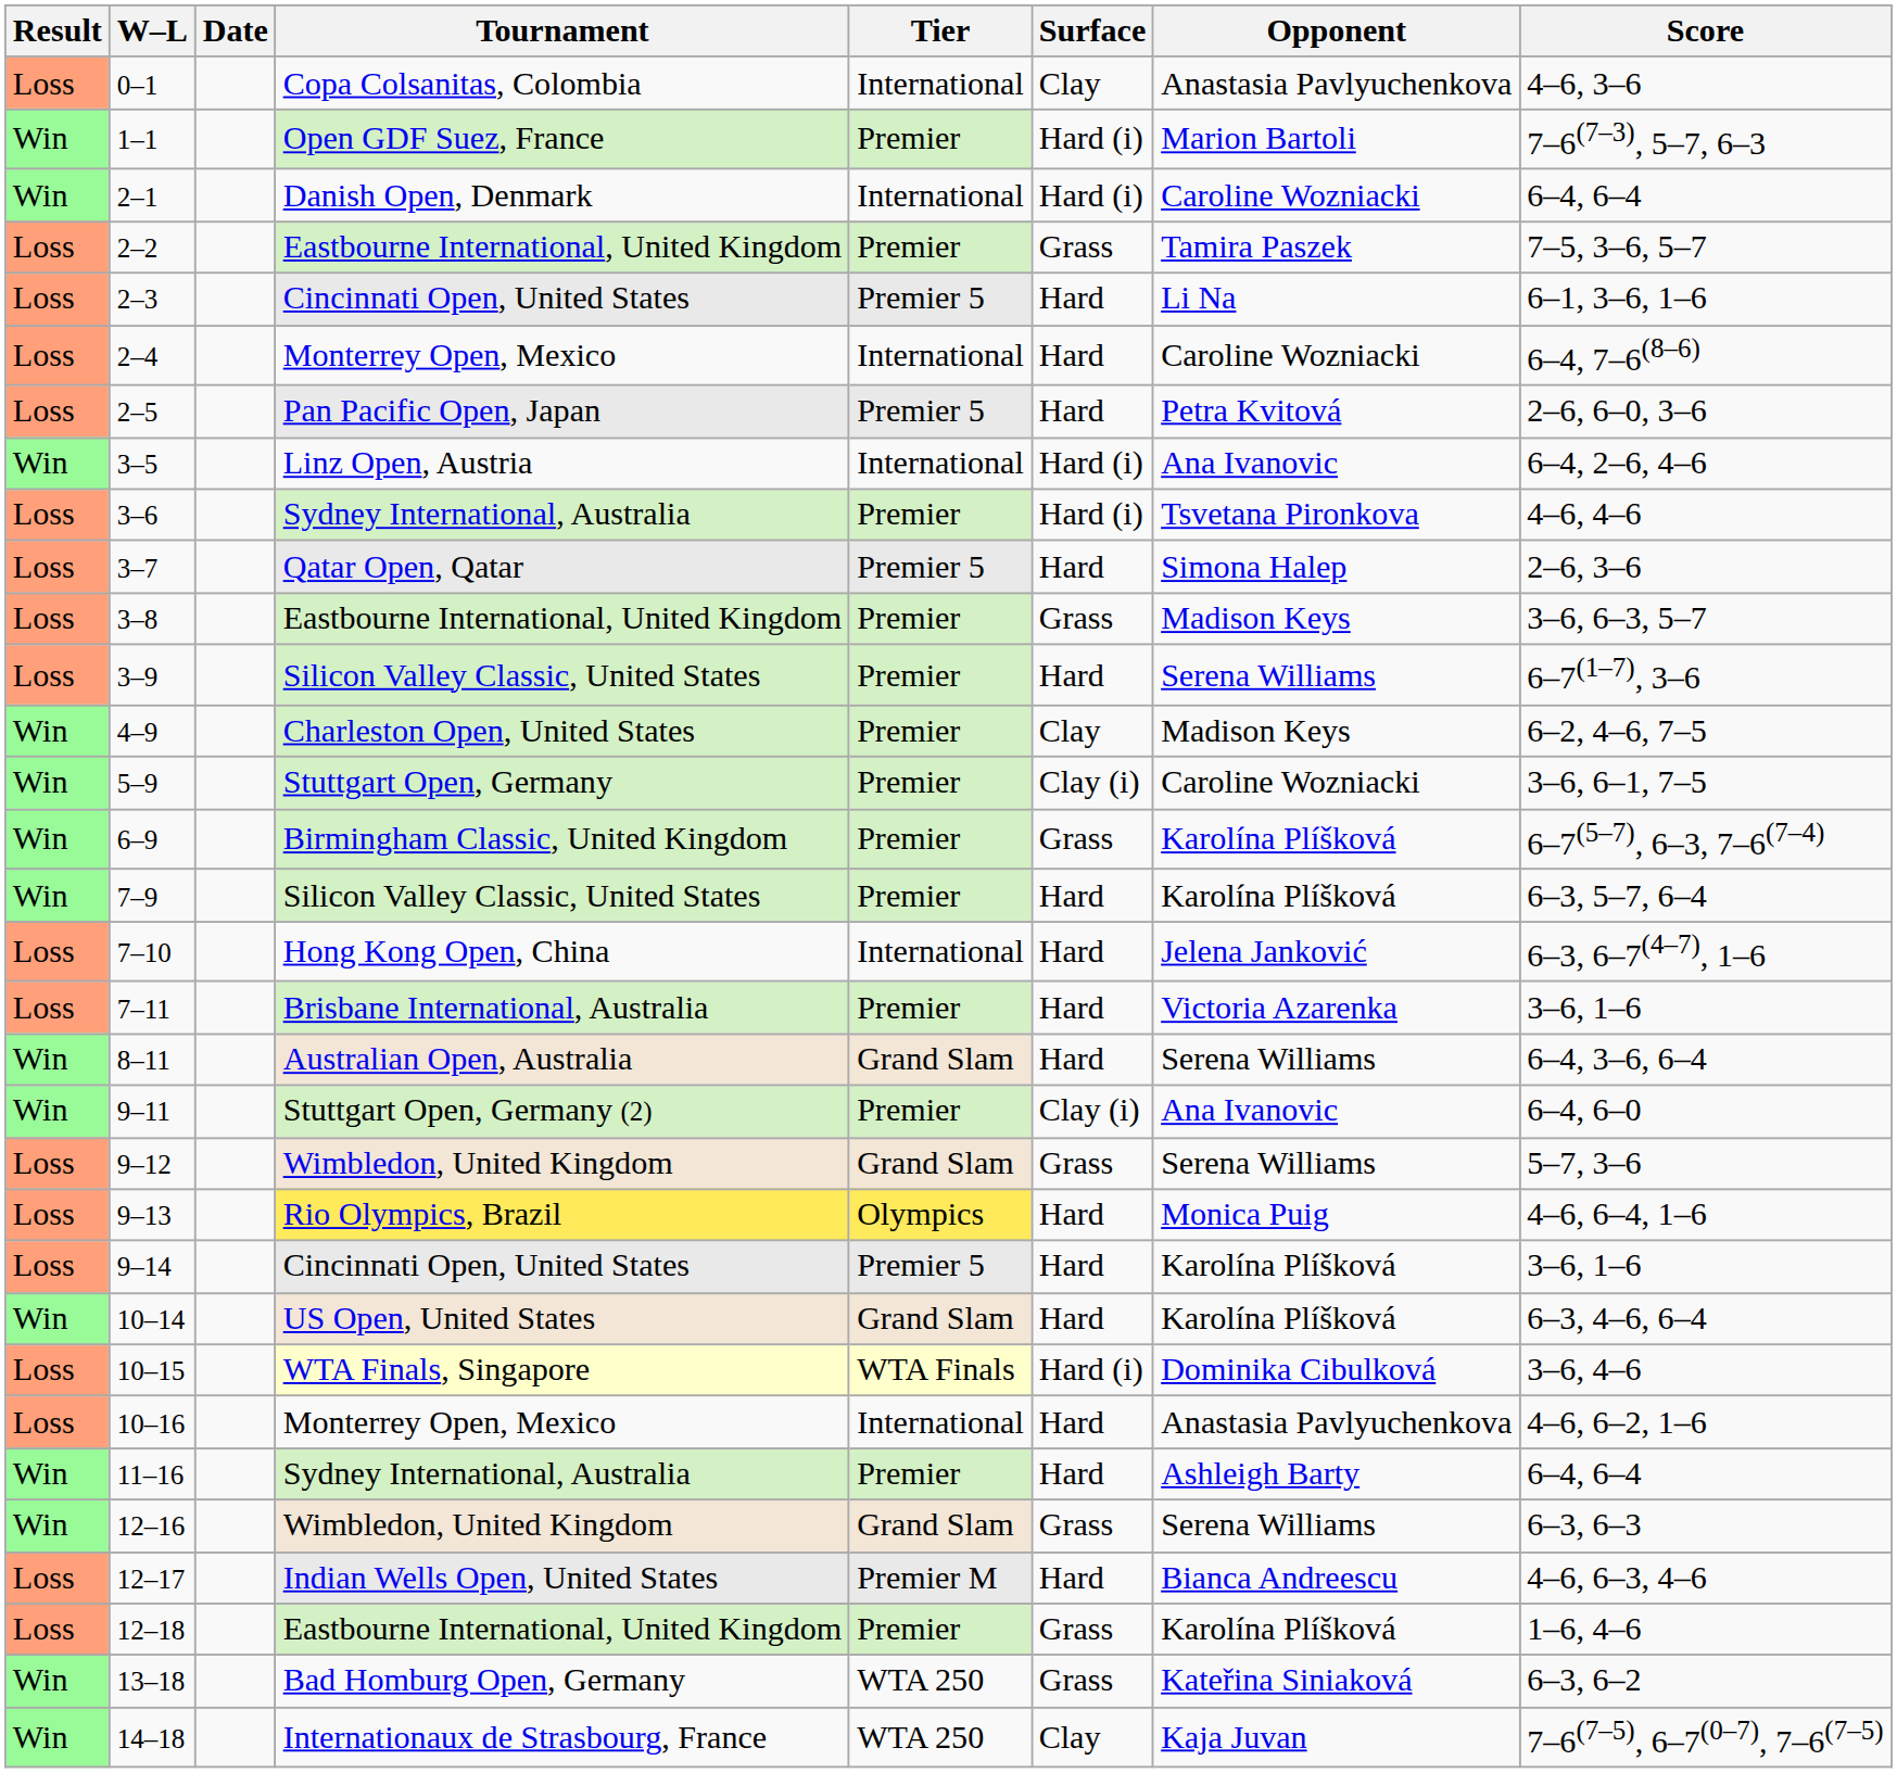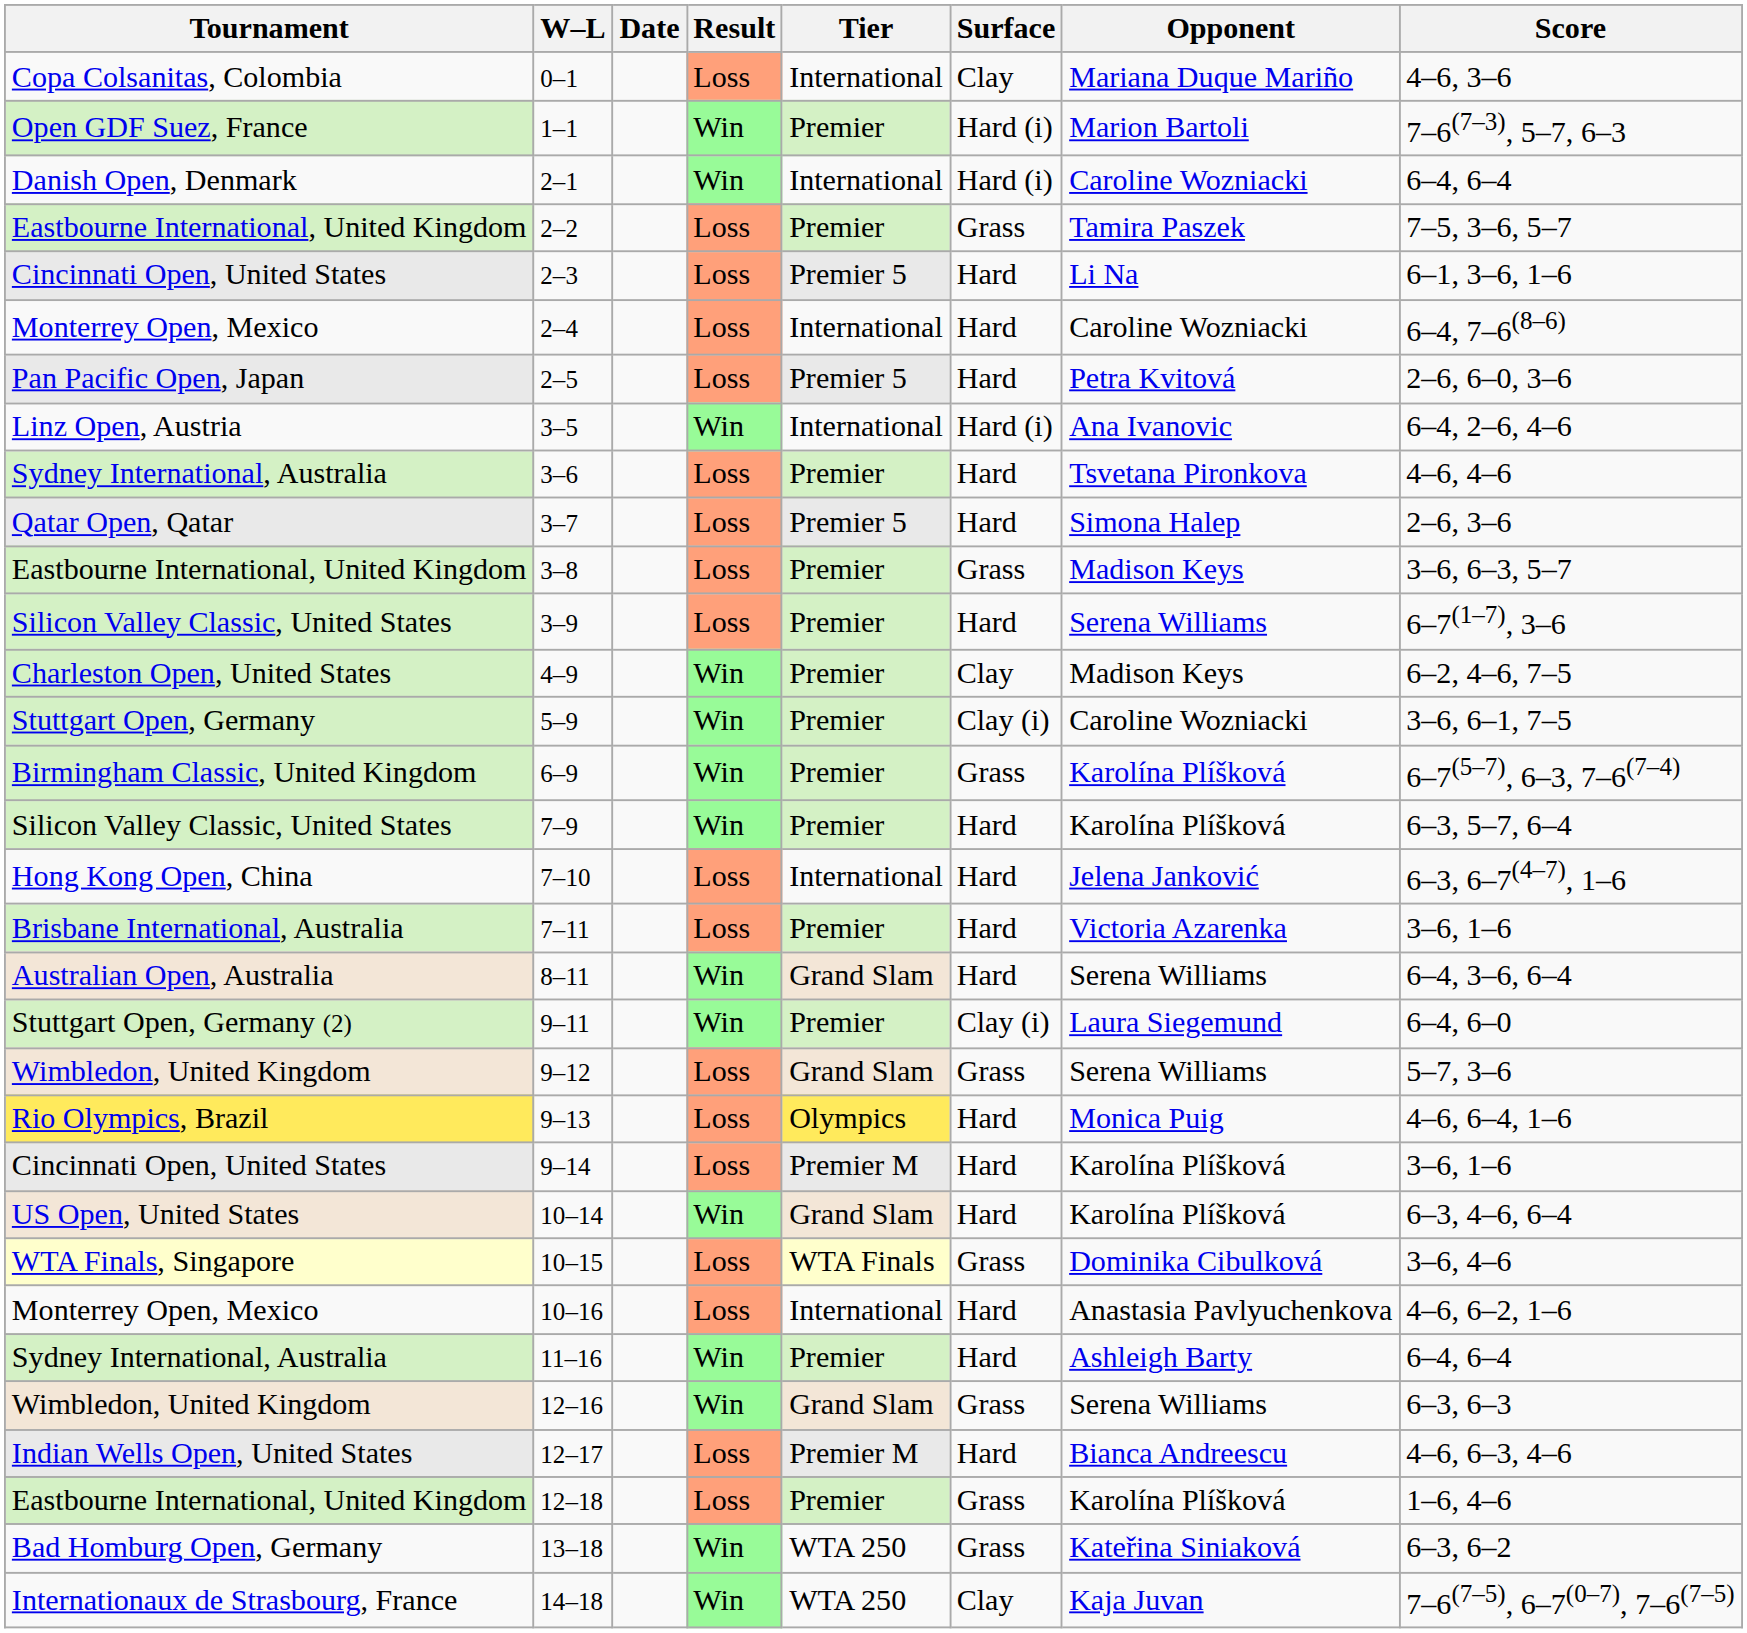 <table class="sortable wikitable nowrap">
 <tr>
-<th>Result</th>
+<th>Tournament</th>
 <th class="unsortable">W–L</th>
 <th>Date</th>
-<th>Tournament</th>
+<th>Result</th>
 <th>Tier</th>
 <th>Surface</th>
 <th>Opponent</th>
 <th class="unsortable">Score</th>
 </tr>
 <tr>
-<td style="background:#ffa07a;">Loss</td>
+<td><a href='#'>Copa Colsanitas</a>, Colombia</td>
 <td><small>0–1</small></td>
 <td><a href='#'></a></td>
-<td><a href='#'>Copa Colsanitas</a>, Colombia</td>
+<td style="background:#ffa07a;">Loss</td>
 <td>International</td>
 <td>Clay</td>
-<td> Anastasia Pavlyuchenkova</td>
+<td> <a href='#'>Mariana Duque Mariño</a></td>
 <td>4–6, 3–6</td>
 </tr>
 <tr>
-<td style="background:#98fb98;">Win</td>
+<td style="background:#d4f1c5;"><a href='#'>Open GDF Suez</a>, France</td>
 <td><small>1–1</small></td>
 <td><a href='#'></a></td>
-<td style="background:#d4f1c5;"><a href='#'>Open GDF Suez</a>, France</td>
+<td style="background:#98fb98;">Win</td>
 <td style="background:#d4f1c5;">Premier</td>
 <td>Hard (i)</td>
 <td> <a href='#'>Marion Bartoli</a></td>
 <td>7–6<sup>(7–3)</sup>, 5–7, 6–3</td>
 </tr>
 <tr>
-<td style="background:#98fb98;">Win</td>
+<td><a href='#'>Danish Open</a>, Denmark</td>
 <td><small>2–1</small></td>
 <td><a href='#'></a></td>
-<td><a href='#'>Danish Open</a>, Denmark</td>
+<td style="background:#98fb98;">Win</td>
 <td>International</td>
 <td>Hard (i)</td>
 <td> <a href='#'>Caroline Wozniacki</a></td>
 <td>6–4, 6–4</td>
 </tr>
 <tr>
-<td style="background:#ffa07a;">Loss</td>
+<td style="background:#d4f1c5;"><a href='#'>Eastbourne International</a>, United Kingdom</td>
 <td><small>2–2</small></td>
 <td><a href='#'></a></td>
-<td style="background:#d4f1c5;"><a href='#'>Eastbourne International</a>, United Kingdom</td>
+<td style="background:#ffa07a;">Loss</td>
 <td style="background:#d4f1c5;">Premier</td>
 <td>Grass</td>
 <td> <a href='#'>Tamira Paszek</a></td>
 <td>7–5, 3–6, 5–7</td>
 </tr>
 <tr>
-<td style="background:#ffa07a;">Loss</td>
+<td style="background:#e9e9e9;"><a href='#'>Cincinnati Open</a>, United States</td>
 <td><small>2–3</small></td>
 <td><a href='#'></a></td>
-<td style="background:#e9e9e9;"><a href='#'>Cincinnati Open</a>, United States</td>
+<td style="background:#ffa07a;">Loss</td>
 <td style="background:#e9e9e9;">Premier 5</td>
 <td>Hard</td>
 <td> <a href='#'>Li Na</a></td>
 <td>6–1, 3–6, 1–6</td>
 </tr>
 <tr>
-<td style="background:#ffa07a;">Loss</td>
+<td><a href='#'>Monterrey Open</a>, Mexico</td>
 <td><small>2–4</small></td>
 <td><a href='#'></a></td>
-<td><a href='#'>Monterrey Open</a>, Mexico</td>
+<td style="background:#ffa07a;">Loss</td>
 <td>International</td>
 <td>Hard</td>
 <td> Caroline Wozniacki</td>
 <td>6–4, 7–6<sup>(8–6)</sup></td>
 </tr>
 <tr>
-<td style="background:#ffa07a;">Loss</td>
+<td style="background:#e9e9e9;"><a href='#'>Pan Pacific Open</a>, Japan</td>
 <td><small>2–5</small></td>
 <td><a href='#'></a></td>
-<td style="background:#e9e9e9;"><a href='#'>Pan Pacific Open</a>, Japan</td>
+<td style="background:#ffa07a;">Loss</td>
 <td style="background:#e9e9e9;">Premier 5</td>
 <td>Hard</td>
 <td> <a href='#'>Petra Kvitová</a></td>
 <td>2–6, 6–0, 3–6</td>
 </tr>
 <tr>
-<td style="background:#98fb98;">Win</td>
+<td><a href='#'>Linz Open</a>, Austria</td>
 <td><small>3–5</small></td>
 <td><a href='#'></a></td>
-<td><a href='#'>Linz Open</a>, Austria</td>
+<td style="background:#98fb98;">Win</td>
 <td>International</td>
 <td>Hard (i)</td>
 <td> <a href='#'>Ana Ivanovic</a></td>
 <td>6–4, 2–6, 4–6</td>
 </tr>
 <tr>
-<td style="background:#ffa07a;">Loss</td>
+<td style="background:#d4f1c5;"><a href='#'>Sydney International</a>, Australia</td>
 <td><small>3–6</small></td>
 <td><a href='#'></a></td>
-<td style="background:#d4f1c5;"><a href='#'>Sydney International</a>, Australia</td>
+<td style="background:#ffa07a;">Loss</td>
 <td style="background:#d4f1c5;">Premier</td>
-<td>Hard (i)</td>
+<td>Hard</td>
 <td> <a href='#'>Tsvetana Pironkova</a></td>
 <td>4–6, 4–6</td>
 </tr>
 <tr>
-<td style="background:#ffa07a;">Loss</td>
+<td style="background:#e9e9e9;"><a href='#'>Qatar Open</a>, Qatar</td>
 <td><small>3–7</small></td>
 <td><a href='#'></a></td>
-<td style="background:#e9e9e9;"><a href='#'>Qatar Open</a>, Qatar</td>
+<td style="background:#ffa07a;">Loss</td>
 <td style="background:#e9e9e9;">Premier 5</td>
 <td>Hard</td>
 <td> <a href='#'>Simona Halep</a></td>
 <td>2–6, 3–6</td>
 </tr>
 <tr>
-<td style="background:#ffa07a;">Loss</td>
+<td style="background:#d4f1c5;">Eastbourne International, United Kingdom</td>
 <td><small>3–8</small></td>
 <td><a href='#'></a></td>
-<td style="background:#d4f1c5;">Eastbourne International, United Kingdom</td>
+<td style="background:#ffa07a;">Loss</td>
 <td style="background:#d4f1c5;">Premier</td>
 <td>Grass</td>
 <td> <a href='#'>Madison Keys</a></td>
 <td>3–6, 6–3, 5–7</td>
 </tr>
 <tr>
-<td style="background:#ffa07a;">Loss</td>
+<td style="background:#d4f1c5;"><a href='#'>Silicon Valley Classic</a>, United States</td>
 <td><small>3–9</small></td>
 <td><a href='#'></a></td>
-<td style="background:#d4f1c5;"><a href='#'>Silicon Valley Classic</a>, United States</td>
+<td style="background:#ffa07a;">Loss</td>
 <td style="background:#d4f1c5;">Premier</td>
 <td>Hard</td>
 <td> <a href='#'>Serena Williams</a></td>
 <td>6–7<sup>(1–7)</sup>, 3–6</td>
 </tr>
 <tr>
-<td style="background:#98fb98;">Win</td>
+<td style="background:#d4f1c5;"><a href='#'>Charleston Open</a>, United States</td>
 <td><small>4–9</small></td>
 <td><a href='#'></a></td>
-<td style="background:#d4f1c5;"><a href='#'>Charleston Open</a>, United States</td>
+<td style="background:#98fb98;">Win</td>
 <td style="background:#d4f1c5;">Premier</td>
 <td>Clay</td>
 <td> Madison Keys</td>
 <td>6–2, 4–6, 7–5</td>
 </tr>
 <tr>
-<td style="background:#98fb98;">Win</td>
+<td style="background:#d4f1c5;"><a href='#'>Stuttgart Open</a>, Germany</td>
 <td><small>5–9</small></td>
 <td><a href='#'></a></td>
-<td style="background:#d4f1c5;"><a href='#'>Stuttgart Open</a>, Germany</td>
+<td style="background:#98fb98;">Win</td>
 <td style="background:#d4f1c5;">Premier</td>
 <td>Clay (i)</td>
 <td> Caroline Wozniacki</td>
 <td>3–6, 6–1, 7–5</td>
 </tr>
 <tr>
-<td style="background:#98fb98;">Win</td>
+<td style="background:#d4f1c5;"><a href='#'>Birmingham Classic</a>, United Kingdom</td>
 <td><small>6–9</small></td>
 <td><a href='#'></a></td>
-<td style="background:#d4f1c5;"><a href='#'>Birmingham Classic</a>, United Kingdom</td>
+<td style="background:#98fb98;">Win</td>
 <td style="background:#d4f1c5;">Premier</td>
 <td>Grass</td>
 <td> <a href='#'>Karolína Plíšková</a></td>
 <td>6–7<sup>(5–7)</sup>, 6–3, 7–6<sup>(7–4)</sup></td>
 </tr>
 <tr>
-<td style="background:#98fb98;">Win</td>
+<td style="background:#d4f1c5;">Silicon Valley Classic, United States</td>
 <td><small>7–9</small></td>
 <td><a href='#'></a></td>
-<td style="background:#d4f1c5;">Silicon Valley Classic, United States</td>
+<td style="background:#98fb98;">Win</td>
 <td style="background:#d4f1c5;">Premier</td>
 <td>Hard</td>
 <td> Karolína Plíšková</td>
 <td>6–3, 5–7, 6–4</td>
 </tr>
 <tr>
-<td style="background:#ffa07a;">Loss</td>
+<td><a href='#'>Hong Kong Open</a>, China</td>
 <td><small>7–10</small></td>
 <td><a href='#'></a></td>
-<td><a href='#'>Hong Kong Open</a>, China</td>
+<td style="background:#ffa07a;">Loss</td>
 <td>International</td>
 <td>Hard</td>
 <td> <a href='#'>Jelena Janković</a></td>
 <td>6–3, 6–7<sup>(4–7)</sup>, 1–6</td>
 </tr>
 <tr>
-<td style="background:#ffa07a;">Loss</td>
+<td style="background:#d4f1c5;"><a href='#'>Brisbane International</a>, Australia</td>
 <td><small>7–11</small></td>
 <td><a href='#'></a></td>
-<td style="background:#d4f1c5;"><a href='#'>Brisbane International</a>, Australia</td>
+<td style="background:#ffa07a;">Loss</td>
 <td style="background:#d4f1c5;">Premier</td>
 <td>Hard</td>
 <td> <a href='#'>Victoria Azarenka</a></td>
 <td>3–6, 1–6</td>
 </tr>
 <tr>
-<td style="background:#98fb98;">Win</td>
+<td style="background:#F3E6D7;"><a href='#'>Australian Open</a>, Australia</td>
 <td><small>8–11</small></td>
 <td><a href='#'></a></td>
-<td style="background:#F3E6D7;"><a href='#'>Australian Open</a>, Australia</td>
+<td style="background:#98fb98;">Win</td>
 <td style="background:#F3E6D7;">Grand Slam</td>
 <td>Hard</td>
 <td> Serena Williams</td>
 <td>6–4, 3–6, 6–4</td>
 </tr>
 <tr>
-<td style="background:#98fb98;">Win</td>
+<td style="background:#d4f1c5;">Stuttgart Open, Germany <small>(2)</small></td>
 <td><small>9–11</small></td>
 <td><a href='#'></a></td>
-<td style="background:#d4f1c5;">Stuttgart Open, Germany <small>(2)</small></td>
+<td style="background:#98fb98;">Win</td>
 <td style="background:#d4f1c5;">Premier</td>
 <td>Clay (i)</td>
-<td> <a href='#'>Ana Ivanovic</a></td>
+<td> <a href='#'>Laura Siegemund</a></td>
 <td>6–4, 6–0</td>
 </tr>
 <tr>
-<td style="background:#ffa07a;">Loss</td>
+<td style="background:#F3E6D7;"><a href='#'>Wimbledon</a>, United Kingdom</td>
 <td><small>9–12</small></td>
 <td><a href='#'></a></td>
-<td style="background:#F3E6D7;"><a href='#'>Wimbledon</a>, United Kingdom</td>
+<td style="background:#ffa07a;">Loss</td>
 <td style="background:#F3E6D7;">Grand Slam</td>
 <td>Grass</td>
 <td> Serena Williams</td>
 <td>5–7, 3–6</td>
 </tr>
 <tr>
-<td style="background:#ffa07a;">Loss</td>
+<td style="background:#FFEA5C;"><a href='#'>Rio Olympics</a>, Brazil</td>
 <td><small>9–13</small></td>
 <td><a href='#'></a></td>
-<td style="background:#FFEA5C;"><a href='#'>Rio Olympics</a>, Brazil</td>
+<td style="background:#ffa07a;">Loss</td>
 <td style="background:#FFEA5C;">Olympics</td>
 <td>Hard</td>
 <td> <a href='#'>Monica Puig</a></td>
 <td>4–6, 6–4, 1–6</td>
 </tr>
 <tr>
-<td style="background:#ffa07a;">Loss</td>
+<td style="background:#e9e9e9;">Cincinnati Open, United States</td>
 <td><small>9–14</small></td>
 <td><a href='#'></a></td>
-<td style="background:#e9e9e9;">Cincinnati Open, United States</td>
-<td style="background:#e9e9e9;">Premier 5</td>
+<td style="background:#ffa07a;">Loss</td>
+<td style="background:#e9e9e9;">Premier M</td>
 <td>Hard</td>
 <td> Karolína Plíšková</td>
 <td>3–6, 1–6</td>
 </tr>
 <tr>
-<td style="background:#98fb98;">Win</td>
+<td style="background:#F3E6D7;"><a href='#'>US Open</a>, United States</td>
 <td><small>10–14</small></td>
 <td><a href='#'></a></td>
-<td style="background:#F3E6D7;"><a href='#'>US Open</a>, United States</td>
+<td style="background:#98fb98;">Win</td>
 <td style="background:#F3E6D7;">Grand Slam</td>
 <td>Hard</td>
 <td> Karolína Plíšková</td>
 <td>6–3, 4–6, 6–4</td>
 </tr>
 <tr>
-<td bgcolor=ffa07a>Loss</td>
+<td style="background:#FFFFCC;"><a href='#'>WTA Finals</a>, Singapore</td>
 <td><small>10–15</small></td>
 <td><a href='#'></a></td>
-<td style="background:#FFFFCC;"><a href='#'>WTA Finals</a>, Singapore</td>
+<td bgcolor=ffa07a>Loss</td>
 <td style="background:#FFFFCC;">WTA Finals</td>
-<td>Hard (i)</td>
+<td>Grass</td>
 <td> <a href='#'>Dominika Cibulková</a></td>
 <td>3–6, 4–6</td>
 </tr>
 <tr>
-<td bgcolor=FFA07A>Loss</td>
+<td>Monterrey Open, Mexico</td>
 <td><small>10–16</small></td>
 <td><a href='#'></a></td>
-<td>Monterrey Open, Mexico</td>
+<td bgcolor=FFA07A>Loss</td>
 <td>International</td>
 <td>Hard</td>
 <td> Anastasia Pavlyuchenkova</td>
 <td>4–6, 6–2, 1–6</td>
 </tr>
 <tr>
-<td style="background:#98fb98;">Win</td>
+<td style="background:#d4f1c5;">Sydney International, Australia</td>
 <td><small>11–16</small></td>
 <td><a href='#'></a></td>
-<td style="background:#d4f1c5;">Sydney International, Australia</td>
+<td style="background:#98fb98;">Win</td>
 <td style="background:#d4f1c5;">Premier</td>
 <td>Hard</td>
 <td> <a href='#'>Ashleigh Barty</a></td>
 <td>6–4, 6–4</td>
 </tr>
 <tr>
-<td style="background:#98fb98;">Win</td>
+<td style="background:#F3E6D7;">Wimbledon, United Kingdom</td>
 <td><small>12–16</small></td>
 <td><a href='#'></a></td>
-<td style="background:#F3E6D7;">Wimbledon, United Kingdom</td>
+<td style="background:#98fb98;">Win</td>
 <td style="background:#F3E6D7;">Grand Slam</td>
 <td>Grass</td>
 <td> Serena Williams</td>
 <td>6–3, 6–3</td>
 </tr>
 <tr>
-<td bgcolor=FFA07A>Loss</td>
+<td style="background:#e9e9e9;"><a href='#'>Indian Wells Open</a>, United States</td>
 <td><small>12–17</small></td>
 <td><a href='#'></a></td>
-<td style="background:#e9e9e9;"><a href='#'>Indian Wells Open</a>, United States</td>
+<td bgcolor=FFA07A>Loss</td>
 <td style="background:#e9e9e9;">Premier M</td>
 <td>Hard</td>
 <td> <a href='#'>Bianca Andreescu</a></td>
 <td>4–6, 6–3, 4–6</td>
 </tr>
 <tr>
-<td bgcolor=FFA07A>Loss</td>
+<td style="background:#d4f1c5;">Eastbourne International, United Kingdom</td>
 <td><small>12–18</small></td>
 <td><a href='#'></a></td>
-<td style="background:#d4f1c5;">Eastbourne International, United Kingdom</td>
+<td bgcolor=FFA07A>Loss</td>
 <td style="background:#d4f1c5;">Premier</td>
 <td>Grass</td>
 <td> Karolína Plíšková</td>
 <td>1–6, 4–6</td>
 </tr>
 <tr>
-<td bgcolor=98FB98>Win</td>
+<td><a href='#'>Bad Homburg Open</a>, Germany</td>
 <td><small>13–18</small></td>
 <td><a href='#'></a></td>
-<td><a href='#'>Bad Homburg Open</a>, Germany</td>
+<td bgcolor=98FB98>Win</td>
 <td>WTA 250</td>
 <td>Grass</td>
 <td> <a href='#'>Kateřina Siniaková</a></td>
 <td>6–3, 6–2</td>
 </tr>
 <tr>
-<td bgcolor=98FB98>Win</td>
+<td><a href='#'>Internationaux de Strasbourg</a>, France</td>
 <td><small>14–18</small></td>
 <td><a href='#'></a></td>
-<td><a href='#'>Internationaux de Strasbourg</a>, France</td>
+<td bgcolor=98FB98>Win</td>
 <td>WTA 250</td>
 <td>Clay</td>
 <td> <a href='#'>Kaja Juvan</a></td>
 <td>7–6<sup>(7–5)</sup>, 6–7<sup>(0–7)</sup>, 7–6<sup>(7–5)</sup></td>
 </tr>
 </table>
